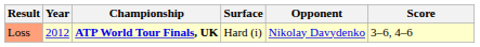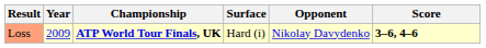 <table class="sortable wikitable">
 <tr>
 <th>Result</th>
 <th>Year</th>
 <th>Championship</th>
 <th>Surface</th>
 <th>Opponent</th>
 <th width=135 class="unsortable">Score</th>
 </tr>
 <tr style="background:#ffffcc;">
 <td style="background:#ffa07a;">Loss</td>
-<td><a href='#'>2012</a></td>
+<td><a href='#'>2009</a></td>
 <td><strong><a href='#'>ATP World Tour Finals</a>, UK</strong></td>
 <td>Hard (i)</td>
 <td> <a href='#'>Nikolay Davydenko</a></td>
-<td>3–6, 4–6</td>
+<td><strong>3–6, 4–6</strong></td>
 </tr>
 </table>
